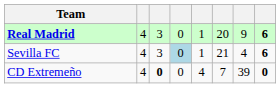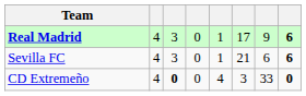 <table class="wikitable" style="text-align: center;">
 <tr>
 <th width=165>Team</th>
 <th wiBAN=20></th>
 <th width=20></th>
 <th width=20></th>
 <th width=20></th>
 <th width=20></th>
 <th width=20></th>
 <th width=20></th>
 </tr>
 <tr bgcolor="#CCFFCC">
 <td align=left><strong><a href='#'>Real Madrid</a></strong></td>
 <td>4</td>
 <td>3</td>
 <td>0</td>
 <td>1</td>
-<td>20</td>
+<td>17</td>
 <td>9</td>
 <td><strong>6</strong></td>
 </tr>
 <tr>
 <td align=left><a href='#'>Sevilla FC</a></td>
 <td>4</td>
 <td>3</td>
-<td style="background: lightblue;">0</td>
+<td>0</td>
 <td>1</td>
 <td>21</td>
-<td>4</td>
+<td>6</td>
 <td><strong>6</strong></td>
 </tr>
 <tr>
 <td align=left><a href='#'>CD Extremeño</a></td>
 <td>4</td>
 <td><strong>0</strong></td>
 <td>0</td>
 <td>4</td>
-<td>7</td>
-<td>39</td>
+<td>3</td>
+<td>33</td>
 <td><strong>0</strong></td>
 </tr>
 </table>
